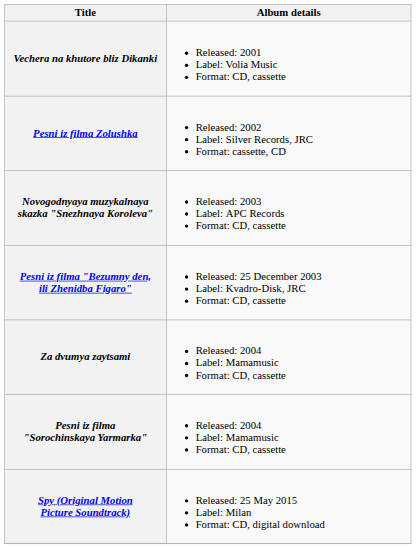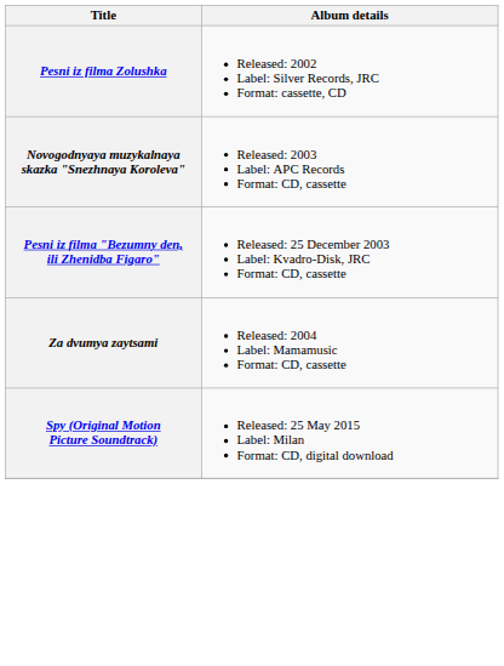 <table class="wikitable plainrowheaders" style="text-align:center;">
 <tr>
 <th scope="col" style="width:15em;">Title</th>
 <th scope="col" style="width:23em;">Album details</th>
-</tr>
-<tr>
-<th scope="row"><em>Vechera na khutore bliz Dikanki</em></th>
-<td align=left><br><ul><li>Released: 2001</li><li>Label: Volia Music</li><li>Format: CD, cassette</li></ul></td>
 </tr>
 <tr>
 <th scope="row"><em><a href='#'>Pesni iz filma Zolushka</a></em></th>
 <td align=left><br><ul><li>Released: 2002</li><li>Label: Silver Records, JRC</li><li>Format: cassette, CD</li></ul></td>
 </tr>
 <tr>
 <th scope="row"><em>Novogodnyaya muzykalnaya<br> skazka "Snezhnaya Koroleva"</em></th>
 <td align=left><br><ul><li>Released: 2003</li><li>Label: АРС Records</li><li>Format: CD, cassette</li></ul></td>
 </tr>
 <tr>
 <th scope="row"><em><a href='#'>Pesni iz filma "Bezumny den,<br> ili Zhenidba Figaro"</a></em></th>
 <td align=left><br><ul><li>Released: 25 December 2003</li><li>Label: Kvadro-Disk, JRC</li><li>Format: CD, cassette</li></ul></td>
 </tr>
 <tr>
 <th scope="row"><em>Za dvumya zaytsami</em></th>
 <td align=left><br><ul><li>Released: 2004</li><li>Label: Mamamusic</li><li>Format: CD, cassette</li></ul></td>
 </tr>
 <tr>
-<th scope="row"><em>Pesni iz filma<br> "Sorochinskaya Yarmarka"</em></th>
-<td align=left><br><ul><li>Released: 2004</li><li>Label: Mamamusic</li><li>Format: CD, cassette</li></ul></td>
-</tr>
-<tr>
 <th scope="row"><em><a href='#'>Spy (Original Motion<br> Picture Soundtrack)</a></em></th>
 <td align=left><br><ul><li>Released: 25 May 2015</li><li>Label: Milan</li><li>Format: CD, digital download</li></ul></td>
 </tr>
 <tr>
 </tr>
 </table>
